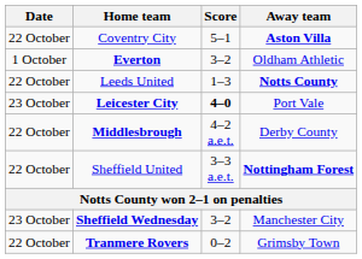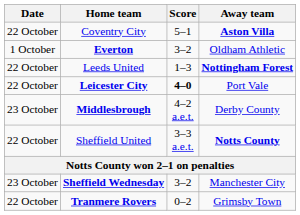 <table class="wikitable" style="text-align: center">
 <tr>
 <th>Date</th>
 <th>Home team</th>
 <th>Score</th>
 <th>Away team</th>
 </tr>
 <tr>
 <td>22 October</td>
 <td><a href='#'>Coventry City</a></td>
 <td>5–1</td>
 <td><strong><a href='#'>Aston Villa</a></strong></td>
 </tr>
 <tr>
 <td>1 October</td>
 <td><strong><a href='#'>Everton</a></strong></td>
 <td>3–2</td>
 <td><a href='#'>Oldham Athletic</a></td>
 </tr>
 <tr>
 <td>22 October</td>
 <td><a href='#'>Leeds United</a></td>
 <td>1–3</td>
-<td><strong><a href='#'>Notts County</a></strong></td>
+<td><strong><a href='#'>Nottingham Forest</a></strong></td>
 </tr>
 <tr>
-<td>23 October</td>
+<td>22 October</td>
 <td><strong><a href='#'>Leicester City</a></strong></td>
 <td><strong>4–0</strong></td>
 <td><a href='#'>Port Vale</a></td>
 </tr>
 <tr>
-<td>22 October</td>
+<td>23 October</td>
 <td><strong><a href='#'>Middlesbrough</a></strong></td>
 <td>4–2 <br> <a href='#'>a.e.t.</a></td>
 <td><a href='#'>Derby County</a></td>
 </tr>
 <tr>
 <td>22 October</td>
 <td><a href='#'>Sheffield United</a></td>
 <td>3–3 <br> <a href='#'>a.e.t.</a></td>
-<td><strong><a href='#'>Nottingham Forest</a></strong></td>
+<td><strong><a href='#'>Notts County</a></strong></td>
 </tr>
 <tr>
 <th colspan="5">Notts County won 2–1 on penalties</th>
 </tr>
 <tr>
 <td>23 October</td>
 <td><strong><a href='#'>Sheffield Wednesday</a></strong></td>
 <td>3–2</td>
 <td><a href='#'>Manchester City</a></td>
 </tr>
 <tr>
 <td>22 October</td>
 <td><strong><a href='#'>Tranmere Rovers</a></strong></td>
 <td>0–2</td>
 <td><a href='#'>Grimsby Town</a></td>
 </tr>
 </table>
